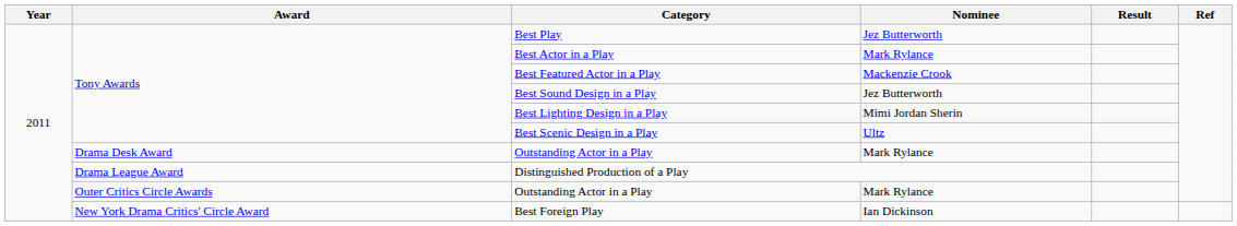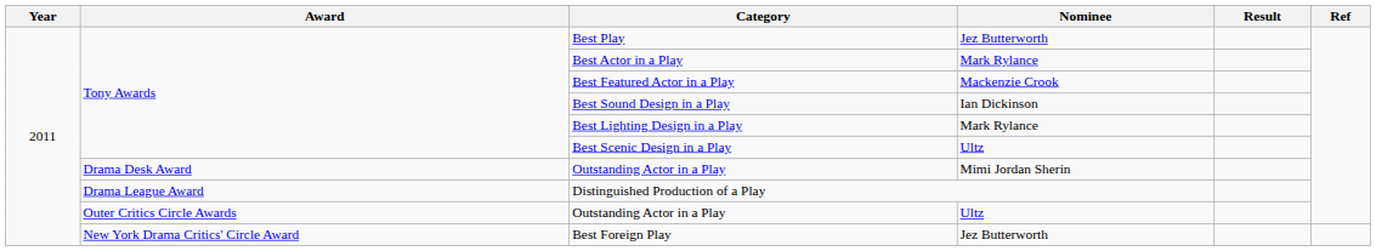 <table class="wikitable" style="width: 100%;">
 <tr>
 <th>Year</th>
 <th>Award</th>
 <th>Category</th>
 <th>Nominee</th>
 <th>Result</th>
 <th>Ref</th>
 </tr>
 <tr>
 <td rowspan="10" align="center">2011</td>
 <td rowspan="6"><a href='#'>Tony Awards</a></td>
 <td><a href='#'>Best Play</a></td>
 <td><a href='#'>Jez Butterworth</a></td>
 <td></td>
 <td rowspan="9" align="center"></td>
 </tr>
 <tr>
 <td><a href='#'>Best Actor in a Play</a></td>
 <td><a href='#'>Mark Rylance</a></td>
 <td></td>
 </tr>
 <tr>
 <td><a href='#'>Best Featured Actor in a Play</a></td>
 <td><a href='#'>Mackenzie Crook</a></td>
 <td></td>
 </tr>
 <tr>
 <td><a href='#'>Best Sound Design in a Play</a></td>
-<td>Jez Butterworth</td>
+<td>Ian Dickinson</td>
 <td></td>
 </tr>
 <tr>
 <td><a href='#'>Best Lighting Design in a Play</a></td>
-<td>Mimi Jordan Sherin</td>
+<td>Mark Rylance</td>
 <td></td>
 </tr>
 <tr>
 <td><a href='#'>Best Scenic Design in a Play</a></td>
 <td><a href='#'>Ultz</a></td>
 <td></td>
 </tr>
 <tr>
 <td><a href='#'>Drama Desk Award</a></td>
 <td><a href='#'>Outstanding Actor in a Play</a></td>
-<td>Mark Rylance</td>
+<td>Mimi Jordan Sherin</td>
 <td></td>
 </tr>
 <tr>
 <td><a href='#'>Drama League Award</a></td>
 <td colspan="2">Distinguished Production of a Play</td>
 <td></td>
 </tr>
 <tr>
 <td><a href='#'>Outer Critics Circle Awards</a></td>
 <td>Outstanding Actor in a Play</td>
-<td>Mark Rylance</td>
+<td><a href='#'>Ultz</a></td>
 <td></td>
 </tr>
 <tr>
 <td><a href='#'>New York Drama Critics' Circle Award</a></td>
 <td>Best Foreign Play</td>
-<td>Ian Dickinson</td>
+<td>Jez Butterworth</td>
 <td></td>
 <td align="center"></td>
 </tr>
 </table>
